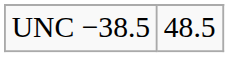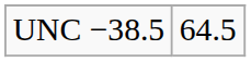 <table class="wikitable">
 <tr align="center">
 </tr>
 <tr align="center">
 <td>UNC −38.5</td>
-<td>48.5</td>
+<td>64.5</td>
 </tr>
 </table>
